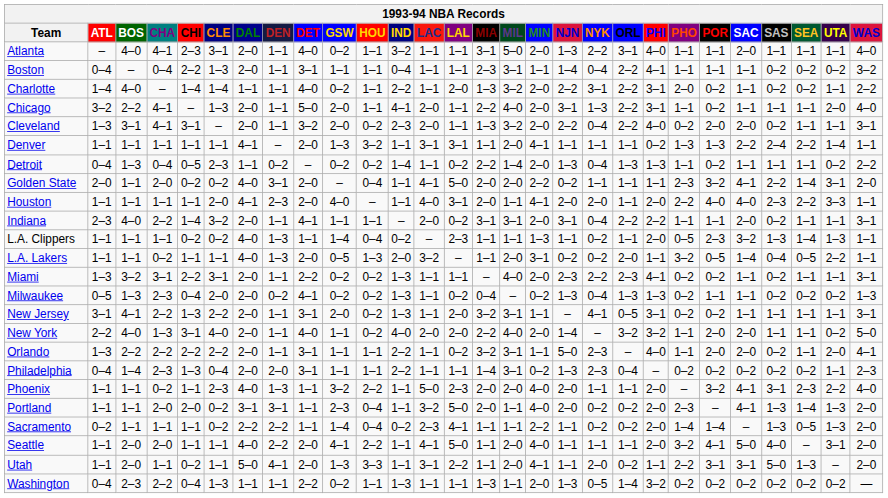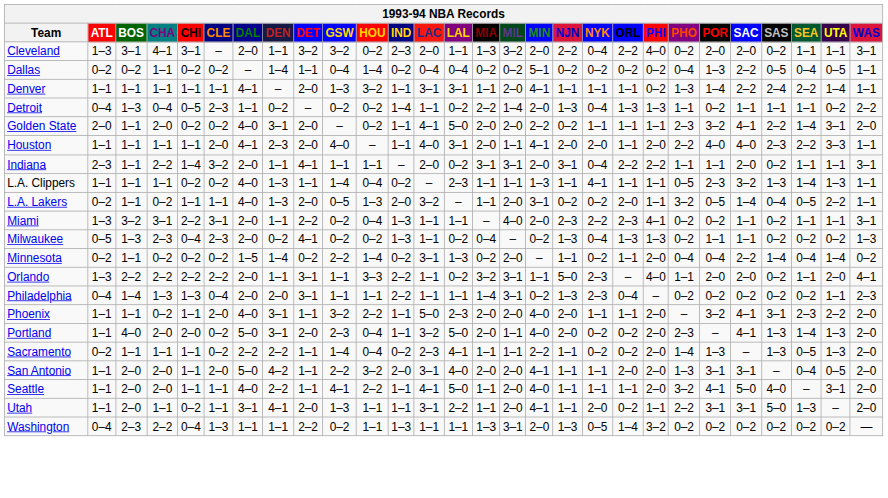 <table class="wikitable" style="font-size:95%; text-align:center;">
 <tr>
 <th colspan=28>1993-94 NBA Records</th>
 </tr>
 <tr>
 <th width=100>Team</th>
 <th style="background:#FF0000;color:#FFFFFF;width=35">ATL</th>
 <th style="background:#006400;color:#FFFFFF;width=35">BOS</th>
 <th style="background:#008080;color:#800080;width=35">CHA</th>
 <th style="background:#FF0000;color:#000000;width=35">CHI</th>
 <th style="background:#000080;color:#FF8C00;width=35">CLE</th>
 <th style="background:#00008B;color:#008000;width=35">DAL</th>
 <th style="background:#141A44;color:#BC2224;width=35">DEN</th>
 <th style="background:#0000FF;color:#FF0000;width=35">DET</th>
 <th style="background:#0000FF;color:#FFD700;width=35">GSW</th>
 <th style="background:#FF0000;color:#FFD700;width=35">HOU</th>
 <th style="background:#000080;color:#FFD700;width=35">IND</th>
 <th style="background:#F9160D;color:#1A2E8B;width=35">LAC</th>
 <th style="background:#800080;color:#FFD700;width=35">LAL</th>
 <th style="background:#000000;color:#8B0000;width=35">MIA</th>
 <th style="background:#00471B;color:#5C378A;width=35">MIL</th>
 <th style="background:#0000FF;color:#228B22;width=35">MIN</th>
 <th style="background:#DC143C;color:#0000CD;width=35">NJN</th>
 <th style="background:#0000FF;color:#FF8C00;width=35">NYK</th>
 <th style="background:#0000FF;color:#000000;width=35">ORL</th>
 <th style="background:#FF0000;color:#0000FF;width=35">PHI</th>
 <th style="background:#800080;color:#FF4500;width=35">PHO</th>
 <th style="background:#000000;color:#FF0000;width=35">POR</th>
 <th style="background:#0000FF;color:#FFFFFF;width=35">SAC</th>
 <th style="background:#000000;color:#C0C0C0;width=35">SAS</th>
 <th style="background:#005831;color:#FFC322;width=35">SEA</th>
 <th style="background:#36004A;color:#FFFF00;width=35">UTA</th>
 <th style="background:#DC143C;color:#0000CD;width=35">WAS</th>
 </tr>
 <tr>
-<td style="text-align:left;"><a href='#'>Atlanta</a></td>
-<td>–</td>
-<td>4–0</td>
-<td>4–1</td>
-<td>2–3</td>
-<td>3–1</td>
-<td>2–0</td>
-<td>1–1</td>
-<td>4–0</td>
-<td>0–2</td>
-<td>1–1</td>
-<td>3–2</td>
-<td>1–1</td>
-<td>1–1</td>
-<td>3–1</td>
-<td>5–0</td>
-<td>2–0</td>
-<td>1–3</td>
-<td>2–2</td>
-<td>3–1</td>
-<td>4–0</td>
-<td>1–1</td>
-<td>1–1</td>
-<td>2–0</td>
-<td>1–1</td>
-<td>1–1</td>
-<td>1–1</td>
-<td>4–0</td>
-</tr>
-<tr>
-<td style="text-align:left;"><a href='#'>Boston</a></td>
-<td>0–4</td>
-<td>–</td>
-<td>0–4</td>
-<td>2–2</td>
-<td>1–3</td>
-<td>2–0</td>
-<td>1–1</td>
-<td>3–1</td>
-<td>1–1</td>
-<td>1–1</td>
-<td>0–4</td>
-<td>1–1</td>
-<td>1–1</td>
-<td>2–3</td>
-<td>3–1</td>
-<td>1–1</td>
-<td>1–4</td>
-<td>0–4</td>
-<td>2–2</td>
-<td>4–1</td>
-<td>1–1</td>
-<td>1–1</td>
-<td>1–1</td>
-<td>0–2</td>
-<td>0–2</td>
-<td>0–2</td>
-<td>3–2</td>
-</tr>
-<tr>
-<td style="text-align:left;"><a href='#'>Charlotte</a></td>
-<td>1–4</td>
-<td>4–0</td>
-<td>–</td>
-<td>1–4</td>
-<td>1–4</td>
-<td>1–1</td>
-<td>1–1</td>
-<td>4–0</td>
-<td>0–2</td>
-<td>1–1</td>
-<td>2–2</td>
-<td>1–1</td>
-<td>2–0</td>
-<td>1–3</td>
-<td>3–2</td>
-<td>2–0</td>
-<td>2–2</td>
-<td>3–1</td>
-<td>2–2</td>
-<td>3–1</td>
-<td>2–0</td>
-<td>0–2</td>
-<td>1–1</td>
-<td>0–2</td>
-<td>0–2</td>
-<td>1–1</td>
-<td>2–2</td>
-</tr>
-<tr>
-<td style="text-align:left;"><a href='#'>Chicago</a></td>
-<td>3–2</td>
-<td>2–2</td>
-<td>4–1</td>
-<td>–</td>
-<td>1–3</td>
-<td>2–0</td>
-<td>1–1</td>
-<td>5–0</td>
-<td>2–0</td>
-<td>1–1</td>
-<td>4–1</td>
-<td>2–0</td>
-<td>1–1</td>
-<td>2–2</td>
-<td>4–0</td>
-<td>2–0</td>
-<td>3–1</td>
-<td>1–3</td>
-<td>2–2</td>
-<td>3–1</td>
-<td>1–1</td>
-<td>0–2</td>
-<td>1–1</td>
-<td>1–1</td>
-<td>1–1</td>
-<td>2–0</td>
-<td>4–0</td>
-</tr>
-<tr>
 <td style="text-align:left;"><a href='#'>Cleveland</a></td>
 <td>1–3</td>
 <td>3–1</td>
 <td>4–1</td>
 <td>3–1</td>
 <td>–</td>
 <td>2–0</td>
 <td>1–1</td>
 <td>3–2</td>
-<td>2–0</td>
+<td>3–2</td>
 <td>0–2</td>
 <td>2–3</td>
 <td>2–0</td>
 <td>1–1</td>
 <td>1–3</td>
 <td>3–2</td>
 <td>2–0</td>
 <td>2–2</td>
 <td>0–4</td>
 <td>2–2</td>
 <td>4–0</td>
 <td>0–2</td>
 <td>2–0</td>
 <td>2–0</td>
 <td>0–2</td>
 <td>1–1</td>
 <td>1–1</td>
 <td>3–1</td>
+</tr>
+<tr>
+<td style="text-align:left;"><a href='#'>Dallas</a></td>
+<td>0–2</td>
+<td>0–2</td>
+<td>1–1</td>
+<td>0–2</td>
+<td>0–2</td>
+<td>–</td>
+<td>1–4</td>
+<td>1–1</td>
+<td>0–4</td>
+<td>1–4</td>
+<td>0–2</td>
+<td>0–4</td>
+<td>0–4</td>
+<td>0–2</td>
+<td>0–2</td>
+<td>5–1</td>
+<td>0–2</td>
+<td>0–2</td>
+<td>0–2</td>
+<td>0–2</td>
+<td>0–4</td>
+<td>1–3</td>
+<td>2–2</td>
+<td>0–5</td>
+<td>0–4</td>
+<td>0–5</td>
+<td>1–1</td>
 </tr>
 <tr>
 <td style="text-align:left;"><a href='#'>Denver</a></td>
 <td>1–1</td>
 <td>1–1</td>
 <td>1–1</td>
 <td>1–1</td>
 <td>1–1</td>
 <td>4–1</td>
 <td>–</td>
 <td>2–0</td>
 <td>1–3</td>
 <td>3–2</td>
 <td>1–1</td>
 <td>3–1</td>
 <td>3–1</td>
 <td>1–1</td>
 <td>2–0</td>
 <td>4–1</td>
 <td>1–1</td>
 <td>1–1</td>
 <td>1–1</td>
 <td>0–2</td>
 <td>1–3</td>
-<td>1–3</td>
+<td>1–4</td>
 <td>2–2</td>
 <td>2–4</td>
 <td>2–2</td>
 <td>1–4</td>
 <td>1–1</td>
 </tr>
 <tr>
 <td style="text-align:left;"><a href='#'>Detroit</a></td>
 <td>0–4</td>
 <td>1–3</td>
 <td>0–4</td>
 <td>0–5</td>
 <td>2–3</td>
 <td>1–1</td>
 <td>0–2</td>
 <td>–</td>
 <td>0–2</td>
 <td>0–2</td>
 <td>1–4</td>
 <td>1–1</td>
 <td>0–2</td>
 <td>2–2</td>
 <td>1–4</td>
 <td>2–0</td>
 <td>1–3</td>
 <td>0–4</td>
 <td>1–3</td>
 <td>1–3</td>
 <td>1–1</td>
 <td>0–2</td>
 <td>1–1</td>
 <td>1–1</td>
 <td>1–1</td>
 <td>0–2</td>
 <td>2–2</td>
 </tr>
 <tr>
 <td style="text-align:left;"><a href='#'>Golden State</a></td>
 <td>2–0</td>
 <td>1–1</td>
 <td>2–0</td>
 <td>0–2</td>
 <td>0–2</td>
 <td>4–0</td>
 <td>3–1</td>
 <td>2–0</td>
 <td>–</td>
-<td>0–4</td>
+<td>0–2</td>
 <td>1–1</td>
 <td>4–1</td>
 <td>5–0</td>
 <td>2–0</td>
 <td>2–0</td>
 <td>2–2</td>
 <td>0–2</td>
 <td>1–1</td>
 <td>1–1</td>
 <td>1–1</td>
 <td>2–3</td>
 <td>3–2</td>
 <td>4–1</td>
 <td>2–2</td>
 <td>1–4</td>
 <td>3–1</td>
 <td>2–0</td>
 </tr>
 <tr>
 <td style="text-align:left;"><a href='#'>Houston</a></td>
 <td>1–1</td>
 <td>1–1</td>
 <td>1–1</td>
 <td>1–1</td>
 <td>2–0</td>
 <td>4–1</td>
 <td>2–3</td>
 <td>2–0</td>
 <td>4–0</td>
 <td>–</td>
 <td>1–1</td>
 <td>4–0</td>
 <td>3–1</td>
 <td>2–0</td>
 <td>1–1</td>
 <td>4–1</td>
 <td>2–0</td>
 <td>2–0</td>
 <td>1–1</td>
 <td>2–0</td>
 <td>2–2</td>
 <td>4–0</td>
 <td>4–0</td>
 <td>2–3</td>
 <td>2–2</td>
 <td>3–3</td>
 <td>1–1</td>
 </tr>
 <tr>
 <td style="text-align:left;"><a href='#'>Indiana</a></td>
 <td>2–3</td>
-<td>4–0</td>
+<td>1–1</td>
 <td>2–2</td>
 <td>1–4</td>
 <td>3–2</td>
 <td>2–0</td>
 <td>1–1</td>
 <td>4–1</td>
 <td>1–1</td>
 <td>1–1</td>
 <td>–</td>
 <td>2–0</td>
 <td>0–2</td>
 <td>3–1</td>
 <td>3–1</td>
 <td>2–0</td>
 <td>3–1</td>
 <td>0–4</td>
 <td>2–2</td>
 <td>2–2</td>
 <td>1–1</td>
 <td>1–1</td>
 <td>2–0</td>
 <td>0–2</td>
 <td>1–1</td>
 <td>1–1</td>
 <td>3–1</td>
 </tr>
 <tr>
 <td style="text-align:left;">L.A. Clippers</td>
 <td>1–1</td>
 <td>1–1</td>
 <td>1–1</td>
 <td>0–2</td>
 <td>0–2</td>
 <td>4–0</td>
 <td>1–3</td>
 <td>1–1</td>
 <td>1–4</td>
 <td>0–4</td>
 <td>0–2</td>
 <td>–</td>
 <td>2–3</td>
 <td>1–1</td>
 <td>1–1</td>
 <td>1–3</td>
 <td>1–1</td>
-<td>0–2</td>
+<td>4–1</td>
 <td>1–1</td>
-<td>2–0</td>
+<td>1–1</td>
 <td>0–5</td>
 <td>2–3</td>
 <td>3–2</td>
 <td>1–3</td>
 <td>1–4</td>
 <td>1–3</td>
 <td>1–1</td>
 </tr>
 <tr>
 <td style="text-align:left;"><a href='#'>L.A. Lakers</a></td>
-<td>1–1</td>
+<td>0–2</td>
 <td>1–1</td>
 <td>0–2</td>
 <td>1–1</td>
 <td>1–1</td>
 <td>4–0</td>
 <td>1–3</td>
 <td>2–0</td>
 <td>0–5</td>
 <td>1–3</td>
 <td>2–0</td>
 <td>3–2</td>
 <td>–</td>
 <td>1–1</td>
 <td>2–0</td>
 <td>3–1</td>
 <td>0–2</td>
 <td>0–2</td>
 <td>2–0</td>
 <td>1–1</td>
 <td>3–2</td>
 <td>0–5</td>
 <td>1–4</td>
 <td>0–4</td>
 <td>0–5</td>
 <td>2–2</td>
 <td>1–1</td>
 </tr>
 <tr>
 <td style="text-align:left;"><a href='#'>Miami</a></td>
 <td>1–3</td>
 <td>3–2</td>
 <td>3–1</td>
 <td>2–2</td>
 <td>3–1</td>
 <td>2–0</td>
 <td>1–1</td>
 <td>2–2</td>
 <td>0–2</td>
-<td>0–2</td>
+<td>0–4</td>
 <td>1–3</td>
 <td>1–1</td>
 <td>1–1</td>
 <td>–</td>
 <td>4–0</td>
 <td>2–0</td>
 <td>2–3</td>
 <td>2–2</td>
 <td>2–3</td>
 <td>4–1</td>
 <td>0–2</td>
 <td>0–2</td>
 <td>1–1</td>
 <td>0–2</td>
 <td>1–1</td>
 <td>1–1</td>
 <td>3–1</td>
 </tr>
 <tr>
 <td style="text-align:left;"><a href='#'>Milwaukee</a></td>
 <td>0–5</td>
 <td>1–3</td>
 <td>2–3</td>
 <td>0–4</td>
-<td>2–0</td>
+<td>2–3</td>
 <td>2–0</td>
 <td>0–2</td>
 <td>4–1</td>
 <td>0–2</td>
 <td>0–2</td>
 <td>1–3</td>
 <td>1–1</td>
 <td>0–2</td>
 <td>0–4</td>
 <td>–</td>
 <td>0–2</td>
 <td>1–3</td>
 <td>0–4</td>
 <td>1–3</td>
 <td>1–3</td>
 <td>0–2</td>
 <td>1–1</td>
 <td>1–1</td>
 <td>0–2</td>
 <td>0–2</td>
 <td>0–2</td>
 <td>1–3</td>
 </tr>
 <tr>
-<td style="text-align:left;"><a href='#'>New Jersey</a></td>
+<td style="text-align:left;"><a href='#'>Minnesota</a></td>
+<td>0–2</td>
+<td>1–1</td>
+<td>0–2</td>
+<td>0–2</td>
+<td>0–2</td>
+<td>1–5</td>
+<td>1–4</td>
+<td>0–2</td>
+<td>2–2</td>
+<td>1–4</td>
+<td>0–2</td>
 <td>3–1</td>
-<td>4–1</td>
-<td>2–2</td>
 <td>1–3</td>
-<td>2–2</td>
+<td>0–2</td>
 <td>2–0</td>
+<td>–</td>
 <td>1–1</td>
-<td>3–1</td>
-<td>2–0</td>
 <td>0–2</td>
-<td>1–3</td>
 <td>1–1</td>
 <td>2–0</td>
-<td>3–2</td>
-<td>3–1</td>
-<td>1–1</td>
-<td>–</td>
-<td>4–1</td>
-<td>0–5</td>
-<td>3–1</td>
+<td>0–4</td>
+<td>0–4</td>
+<td>2–2</td>
+<td>1–4</td>
+<td>0–4</td>
+<td>1–4</td>
 <td>0–2</td>
-<td>0–2</td>
-<td>1–1</td>
-<td>1–1</td>
-<td>1–1</td>
-<td>1–1</td>
-<td>3–1</td>
-</tr>
-<tr>
-<td style="text-align:left;"><a href='#'>New York</a></td>
-<td>2–2</td>
-<td>4–0</td>
-<td>1–3</td>
-<td>3–1</td>
-<td>4–0</td>
-<td>2–0</td>
-<td>1–1</td>
-<td>4–0</td>
-<td>1–1</td>
-<td>0–2</td>
-<td>4–0</td>
-<td>2–0</td>
-<td>2–0</td>
-<td>2–2</td>
-<td>4–0</td>
-<td>2–0</td>
-<td>1–4</td>
-<td>–</td>
-<td>3–2</td>
-<td>3–2</td>
-<td>1–1</td>
-<td>2–0</td>
-<td>2–0</td>
-<td>1–1</td>
-<td>1–1</td>
-<td>0–2</td>
-<td>5–0</td>
 </tr>
 <tr>
 <td style="text-align:left;"><a href='#'>Orlando</a></td>
 <td>1–3</td>
 <td>2–2</td>
 <td>2–2</td>
 <td>2–2</td>
 <td>2–2</td>
 <td>2–0</td>
 <td>1–1</td>
 <td>3–1</td>
 <td>1–1</td>
-<td>1–1</td>
+<td>3–3</td>
 <td>2–2</td>
 <td>1–1</td>
 <td>0–2</td>
 <td>3–2</td>
 <td>3–1</td>
 <td>1–1</td>
 <td>5–0</td>
 <td>2–3</td>
 <td>–</td>
 <td>4–0</td>
 <td>1–1</td>
 <td>2–0</td>
 <td>2–0</td>
 <td>0–2</td>
 <td>1–1</td>
 <td>2–0</td>
 <td>4–1</td>
 </tr>
 <tr>
 <td style="text-align:left;"><a href='#'>Philadelphia</a></td>
 <td>0–4</td>
 <td>1–4</td>
-<td>2–3</td>
+<td>1–3</td>
 <td>1–3</td>
 <td>0–4</td>
 <td>2–0</td>
 <td>2–0</td>
 <td>3–1</td>
 <td>1–1</td>
 <td>1–1</td>
 <td>2–2</td>
 <td>1–1</td>
 <td>1–1</td>
 <td>1–4</td>
 <td>3–1</td>
 <td>0–2</td>
 <td>1–3</td>
 <td>2–3</td>
 <td>0–4</td>
 <td>–</td>
 <td>0–2</td>
 <td>0–2</td>
 <td>0–2</td>
 <td>0–2</td>
 <td>0–2</td>
 <td>1–1</td>
 <td>2–3</td>
 </tr>
 <tr>
 <td style="text-align:left;"><a href='#'>Phoenix</a></td>
 <td>1–1</td>
 <td>1–1</td>
 <td>0–2</td>
 <td>1–1</td>
-<td>2–3</td>
+<td>2–0</td>
 <td>4–0</td>
-<td>1–3</td>
+<td>3–1</td>
 <td>1–1</td>
 <td>3–2</td>
 <td>2–2</td>
 <td>1–1</td>
 <td>5–0</td>
 <td>2–3</td>
 <td>2–0</td>
 <td>2–0</td>
 <td>4–0</td>
 <td>2–0</td>
 <td>1–1</td>
 <td>1–1</td>
 <td>2–0</td>
 <td>–</td>
 <td>3–2</td>
 <td>4–1</td>
 <td>3–1</td>
 <td>2–3</td>
 <td>2–2</td>
-<td>4–0</td>
+<td>2–0</td>
 </tr>
 <tr>
 <td style="text-align:left;"><a href='#'>Portland</a></td>
 <td>1–1</td>
-<td>1–1</td>
+<td>4–0</td>
 <td>2–0</td>
 <td>2–0</td>
 <td>0–2</td>
+<td>5–0</td>
 <td>3–1</td>
-<td>3–1</td>
-<td>1–1</td>
+<td>2–0</td>
 <td>2–3</td>
 <td>0–4</td>
 <td>1–1</td>
 <td>3–2</td>
 <td>5–0</td>
 <td>2–0</td>
 <td>1–1</td>
 <td>4–0</td>
 <td>2–0</td>
 <td>0–2</td>
 <td>0–2</td>
 <td>2–0</td>
 <td>2–3</td>
 <td>–</td>
 <td>4–1</td>
 <td>1–3</td>
 <td>1–4</td>
 <td>1–3</td>
 <td>2–0</td>
 </tr>
 <tr>
 <td style="text-align:left;"><a href='#'>Sacramento</a></td>
 <td>0–2</td>
 <td>1–1</td>
 <td>1–1</td>
 <td>1–1</td>
 <td>0–2</td>
 <td>2–2</td>
 <td>2–2</td>
 <td>1–1</td>
 <td>1–4</td>
 <td>0–4</td>
 <td>0–2</td>
 <td>2–3</td>
 <td>4–1</td>
 <td>1–1</td>
 <td>1–1</td>
 <td>2–2</td>
 <td>1–1</td>
 <td>0–2</td>
 <td>0–2</td>
 <td>2–0</td>
 <td>1–4</td>
-<td>1–4</td>
+<td>1–3</td>
 <td>–</td>
 <td>1–3</td>
 <td>0–5</td>
 <td>1–3</td>
+<td>2–0</td>
+</tr>
+<tr>
+<td style="text-align:left;"><a href='#'>San Antonio</a></td>
+<td>1–1</td>
+<td>2–0</td>
+<td>2–0</td>
+<td>1–1</td>
+<td>2–0</td>
+<td>5–0</td>
+<td>4–2</td>
+<td>1–1</td>
+<td>2–2</td>
+<td>3–2</td>
+<td>2–0</td>
+<td>3–1</td>
+<td>4–0</td>
+<td>2–0</td>
+<td>2–0</td>
+<td>4–1</td>
+<td>1–1</td>
+<td>1–1</td>
+<td>2–0</td>
+<td>2–0</td>
+<td>1–3</td>
+<td>3–1</td>
+<td>3–1</td>
+<td>–</td>
+<td>0–4</td>
+<td>0–5</td>
 <td>2–0</td>
 </tr>
 <tr>
 <td style="text-align:left;"><a href='#'>Seattle</a></td>
 <td>1–1</td>
 <td>2–0</td>
 <td>2–0</td>
 <td>1–1</td>
 <td>1–1</td>
 <td>4–0</td>
 <td>2–2</td>
-<td>2–0</td>
+<td>1–1</td>
 <td>4–1</td>
 <td>2–2</td>
 <td>1–1</td>
 <td>4–1</td>
 <td>5–0</td>
 <td>1–1</td>
 <td>2–0</td>
 <td>4–0</td>
 <td>1–1</td>
 <td>1–1</td>
 <td>1–1</td>
 <td>2–0</td>
 <td>3–2</td>
 <td>4–1</td>
 <td>5–0</td>
 <td>4–0</td>
 <td>–</td>
 <td>3–1</td>
 <td>2–0</td>
 </tr>
 <tr>
 <td style="text-align:left;"><a href='#'>Utah</a></td>
 <td>1–1</td>
 <td>2–0</td>
 <td>1–1</td>
 <td>0–2</td>
 <td>1–1</td>
-<td>5–0</td>
+<td>3–1</td>
 <td>4–1</td>
 <td>2–0</td>
 <td>1–3</td>
-<td>3–3</td>
+<td>1–1</td>
 <td>1–1</td>
 <td>3–1</td>
 <td>2–2</td>
 <td>1–1</td>
 <td>2–0</td>
 <td>4–1</td>
 <td>1–1</td>
 <td>2–0</td>
 <td>0–2</td>
 <td>1–1</td>
 <td>2–2</td>
 <td>3–1</td>
 <td>3–1</td>
 <td>5–0</td>
 <td>1–3</td>
 <td>–</td>
 <td>2–0</td>
 </tr>
 <tr>
 <td style="text-align:left;"><a href='#'>Washington</a></td>
 <td>0–4</td>
 <td>2–3</td>
 <td>2–2</td>
 <td>0–4</td>
 <td>1–3</td>
 <td>1–1</td>
 <td>1–1</td>
 <td>2–2</td>
 <td>0–2</td>
 <td>1–1</td>
 <td>1–3</td>
 <td>1–1</td>
 <td>1–1</td>
 <td>1–3</td>
-<td>1–1</td>
+<td>3–1</td>
 <td>2–0</td>
 <td>1–3</td>
 <td>0–5</td>
 <td>1–4</td>
 <td>3–2</td>
 <td>0–2</td>
 <td>0–2</td>
 <td>0–2</td>
 <td>0–2</td>
 <td>0–2</td>
 <td>0–2</td>
 <td>—</td>
 </tr>
 </table>
